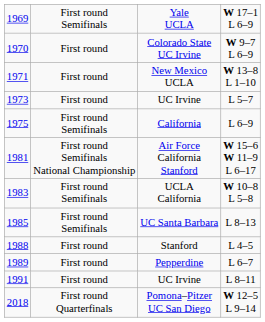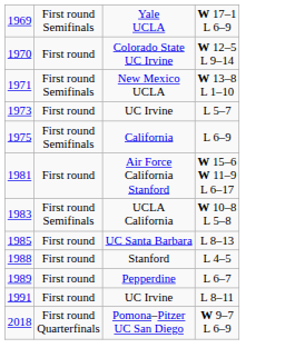 <table class="wikitable">
 <tr align="center">
 <td><a href='#'>1969</a></td>
 <td>First round<br>Semifinals</td>
 <td><a href='#'>Yale</a><br><a href='#'>UCLA</a></td>
 <td><strong>W</strong> 17–1<br>L 6–9</td>
 </tr>
 <tr align="center">
 <td><a href='#'>1970</a></td>
 <td>First round</td>
 <td><a href='#'>Colorado State</a><br><a href='#'>UC Irvine</a></td>
-<td><strong>W</strong> 9–7<br>L 6–9</td>
+<td><strong>W</strong> 12–5<br>L 9–14</td>
 </tr>
 <tr align="center">
 <td><a href='#'>1971</a></td>
-<td>First round</td>
+<td>First round<br>Semifinals</td>
 <td><a href='#'>New Mexico</a><br>UCLA</td>
 <td><strong>W</strong> 13–8<br>L 1–10</td>
 </tr>
 <tr align="center">
 <td><a href='#'>1973</a></td>
 <td>First round</td>
 <td>UC Irvine</td>
 <td>L 5–7</td>
 </tr>
 <tr align="center">
 <td><a href='#'>1975</a></td>
 <td>First round<br>Semifinals</td>
 <td><a href='#'>California</a></td>
 <td>L 6–9</td>
 </tr>
 <tr align="center">
 <td><a href='#'>1981</a></td>
-<td>First round<br>Semifinals<br>National Championship</td>
+<td>First round</td>
 <td><a href='#'>Air Force</a><br>California<br><a href='#'>Stanford</a></td>
 <td><strong>W</strong> 15–6<br><strong>W</strong> 11–9<br>L 6–17</td>
 </tr>
 <tr align="center">
 <td><a href='#'>1983</a></td>
 <td>First round<br>Semifinals</td>
 <td>UCLA<br>California</td>
 <td><strong>W</strong> 10–8<br>L 5–8</td>
 </tr>
 <tr align="center">
 <td><a href='#'>1985</a></td>
-<td>First round<br>Semifinals</td>
+<td>First round</td>
 <td><a href='#'>UC Santa Barbara</a></td>
 <td>L 8–13</td>
 </tr>
 <tr align="center">
 <td><a href='#'>1988</a></td>
 <td>First round</td>
 <td>Stanford</td>
 <td>L 4–5</td>
 </tr>
 <tr align="center">
 <td><a href='#'>1989</a></td>
 <td>First round</td>
 <td><a href='#'>Pepperdine</a></td>
 <td>L 6–7</td>
 </tr>
 <tr align="center">
 <td><a href='#'>1991</a></td>
 <td>First round</td>
 <td>UC Irvine</td>
 <td>L 8–11</td>
 </tr>
 <tr align="center">
 <td><a href='#'>2018</a></td>
 <td>First round<br>Quarterfinals</td>
 <td><a href='#'>Pomona</a>–<a href='#'>Pitzer</a><br><a href='#'>UC San Diego</a></td>
-<td><strong>W</strong> 12–5<br>L 9–14</td>
+<td><strong>W</strong> 9–7<br>L 6–9</td>
 </tr>
 </table>
